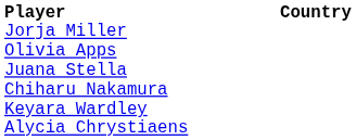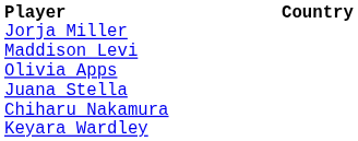 <table style="font-size: 95%" cellspacing="0" cellpadding="0">
 <tr>
 <th style="width:200px;" align="left">Player</th>
 <th style="width:150px;" align="left">Country</th>
 </tr>
 <tr>
 <td><a href='#'>Jorja Miller</a></td>
+<td></td>
+</tr>
+<tr>
+<td><a href='#'>Maddison Levi</a></td>
 <td></td>
 </tr>
 <tr>
 <td><a href='#'>Olivia Apps</a></td>
 <td></td>
 </tr>
 <tr>
 <td><a href='#'>Juana Stella</a></td>
 <td></td>
 </tr>
 <tr>
 <td><a href='#'>Chiharu Nakamura</a></td>
 <td></td>
 </tr>
 <tr>
 <td><a href='#'>Keyara Wardley</a></td>
 <td></td>
 </tr>
-<tr>
-<td><a href='#'>Alycia Chrystiaens</a></td>
-<td></td>
-</tr>
 </table>
